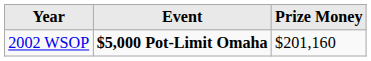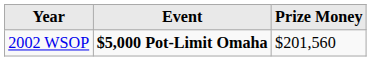 <table class="wikitable">
 <tr>
 <th style="background: #E9E9E9;">Year</th>
 <th style="background: #E9E9E9;">Event</th>
 <th style="background: #E9E9E9;">Prize Money</th>
 </tr>
 <tr>
 <td><a href='#'>2002 WSOP</a></td>
 <td><strong>$5,000 Pot-Limit Omaha</strong></td>
-<td>$201,160</td>
+<td>$201,560</td>
 </tr>
 </table>
